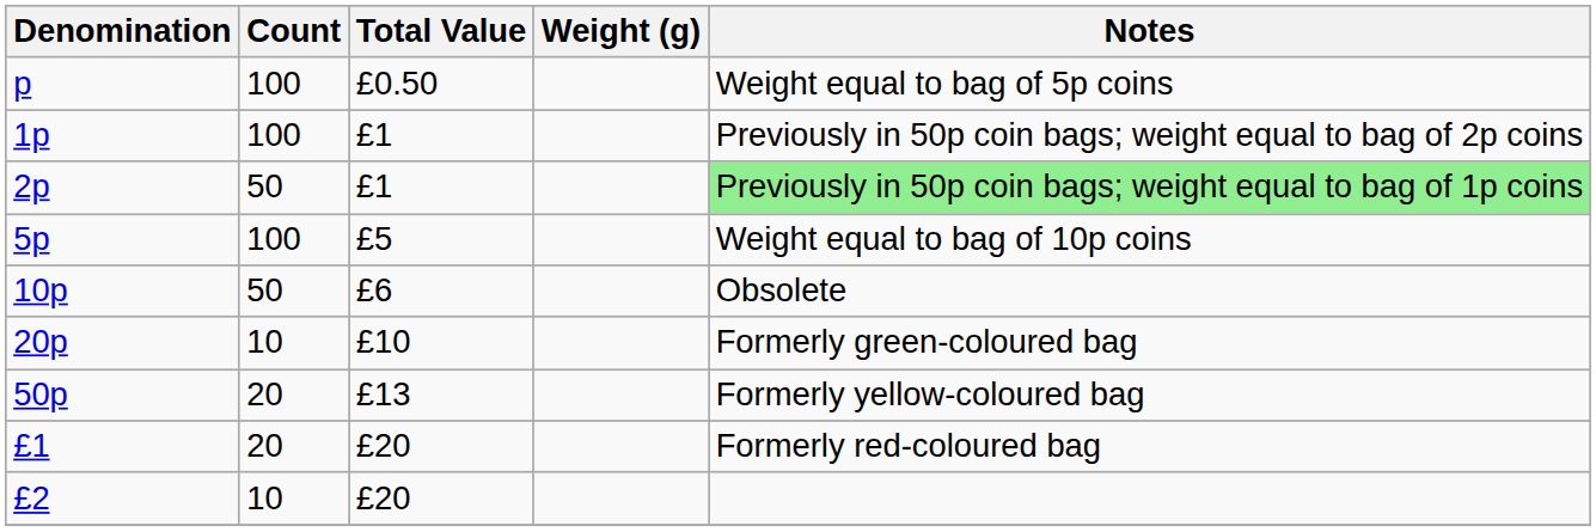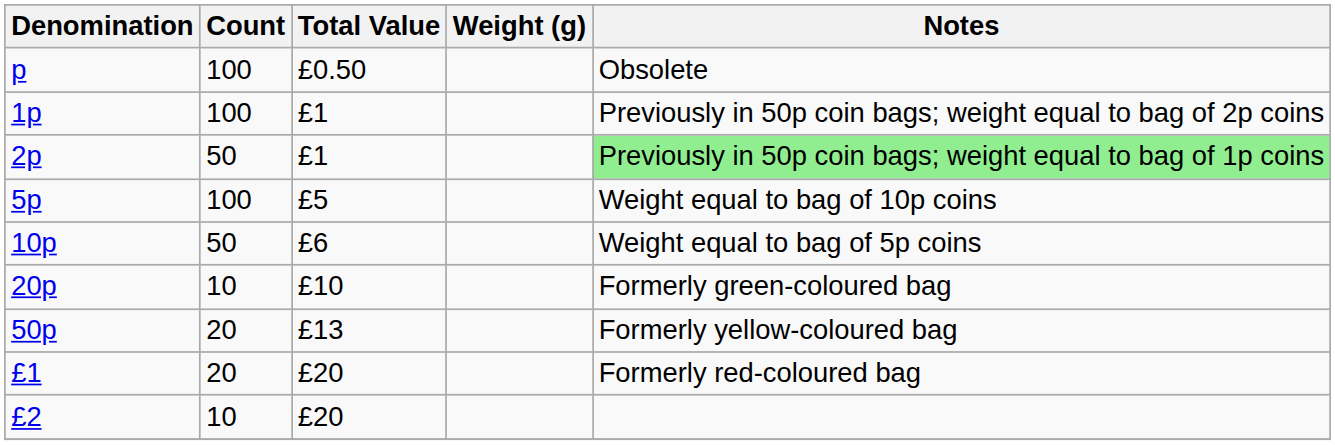 <table class="wikitable">
 <tr>
 <th>Denomination</th>
 <th>Count</th>
 <th>Total Value</th>
 <th>Weight (g)</th>
 <th>Notes</th>
 </tr>
 <tr>
 <td><a href='#'>p</a></td>
 <td>100</td>
 <td>£0.50</td>
 <td></td>
-<td>Weight equal to bag of 5p coins</td>
+<td>Obsolete</td>
 </tr>
 <tr>
 <td><a href='#'>1p</a></td>
 <td>100</td>
 <td>£1</td>
 <td></td>
 <td>Previously in 50p coin bags; weight equal to bag of 2p coins</td>
 </tr>
 <tr>
 <td><a href='#'>2p</a></td>
 <td>50</td>
 <td>£1</td>
 <td></td>
 <td style="background: lightgreen;">Previously in 50p coin bags; weight equal to bag of 1p coins</td>
 </tr>
 <tr>
 <td><a href='#'>5p</a></td>
 <td>100</td>
 <td>£5</td>
 <td></td>
 <td>Weight equal to bag of 10p coins</td>
 </tr>
 <tr>
 <td><a href='#'>10p</a></td>
 <td>50</td>
 <td>£6</td>
 <td></td>
-<td>Obsolete</td>
+<td>Weight equal to bag of 5p coins</td>
 </tr>
 <tr>
 <td><a href='#'>20p</a></td>
 <td>10</td>
 <td>£10</td>
 <td></td>
 <td>Formerly green-coloured bag</td>
 </tr>
 <tr>
 <td><a href='#'>50p</a></td>
 <td>20</td>
 <td>£13</td>
 <td></td>
 <td>Formerly yellow-coloured bag</td>
 </tr>
 <tr>
 <td><a href='#'>£1</a></td>
 <td>20</td>
 <td>£20</td>
 <td></td>
 <td>Formerly red-coloured bag</td>
 </tr>
 <tr>
 <td><a href='#'>£2</a></td>
 <td>10</td>
 <td>£20</td>
 <td></td>
 <td></td>
 </tr>
 <tr>
 </tr>
 </table>
